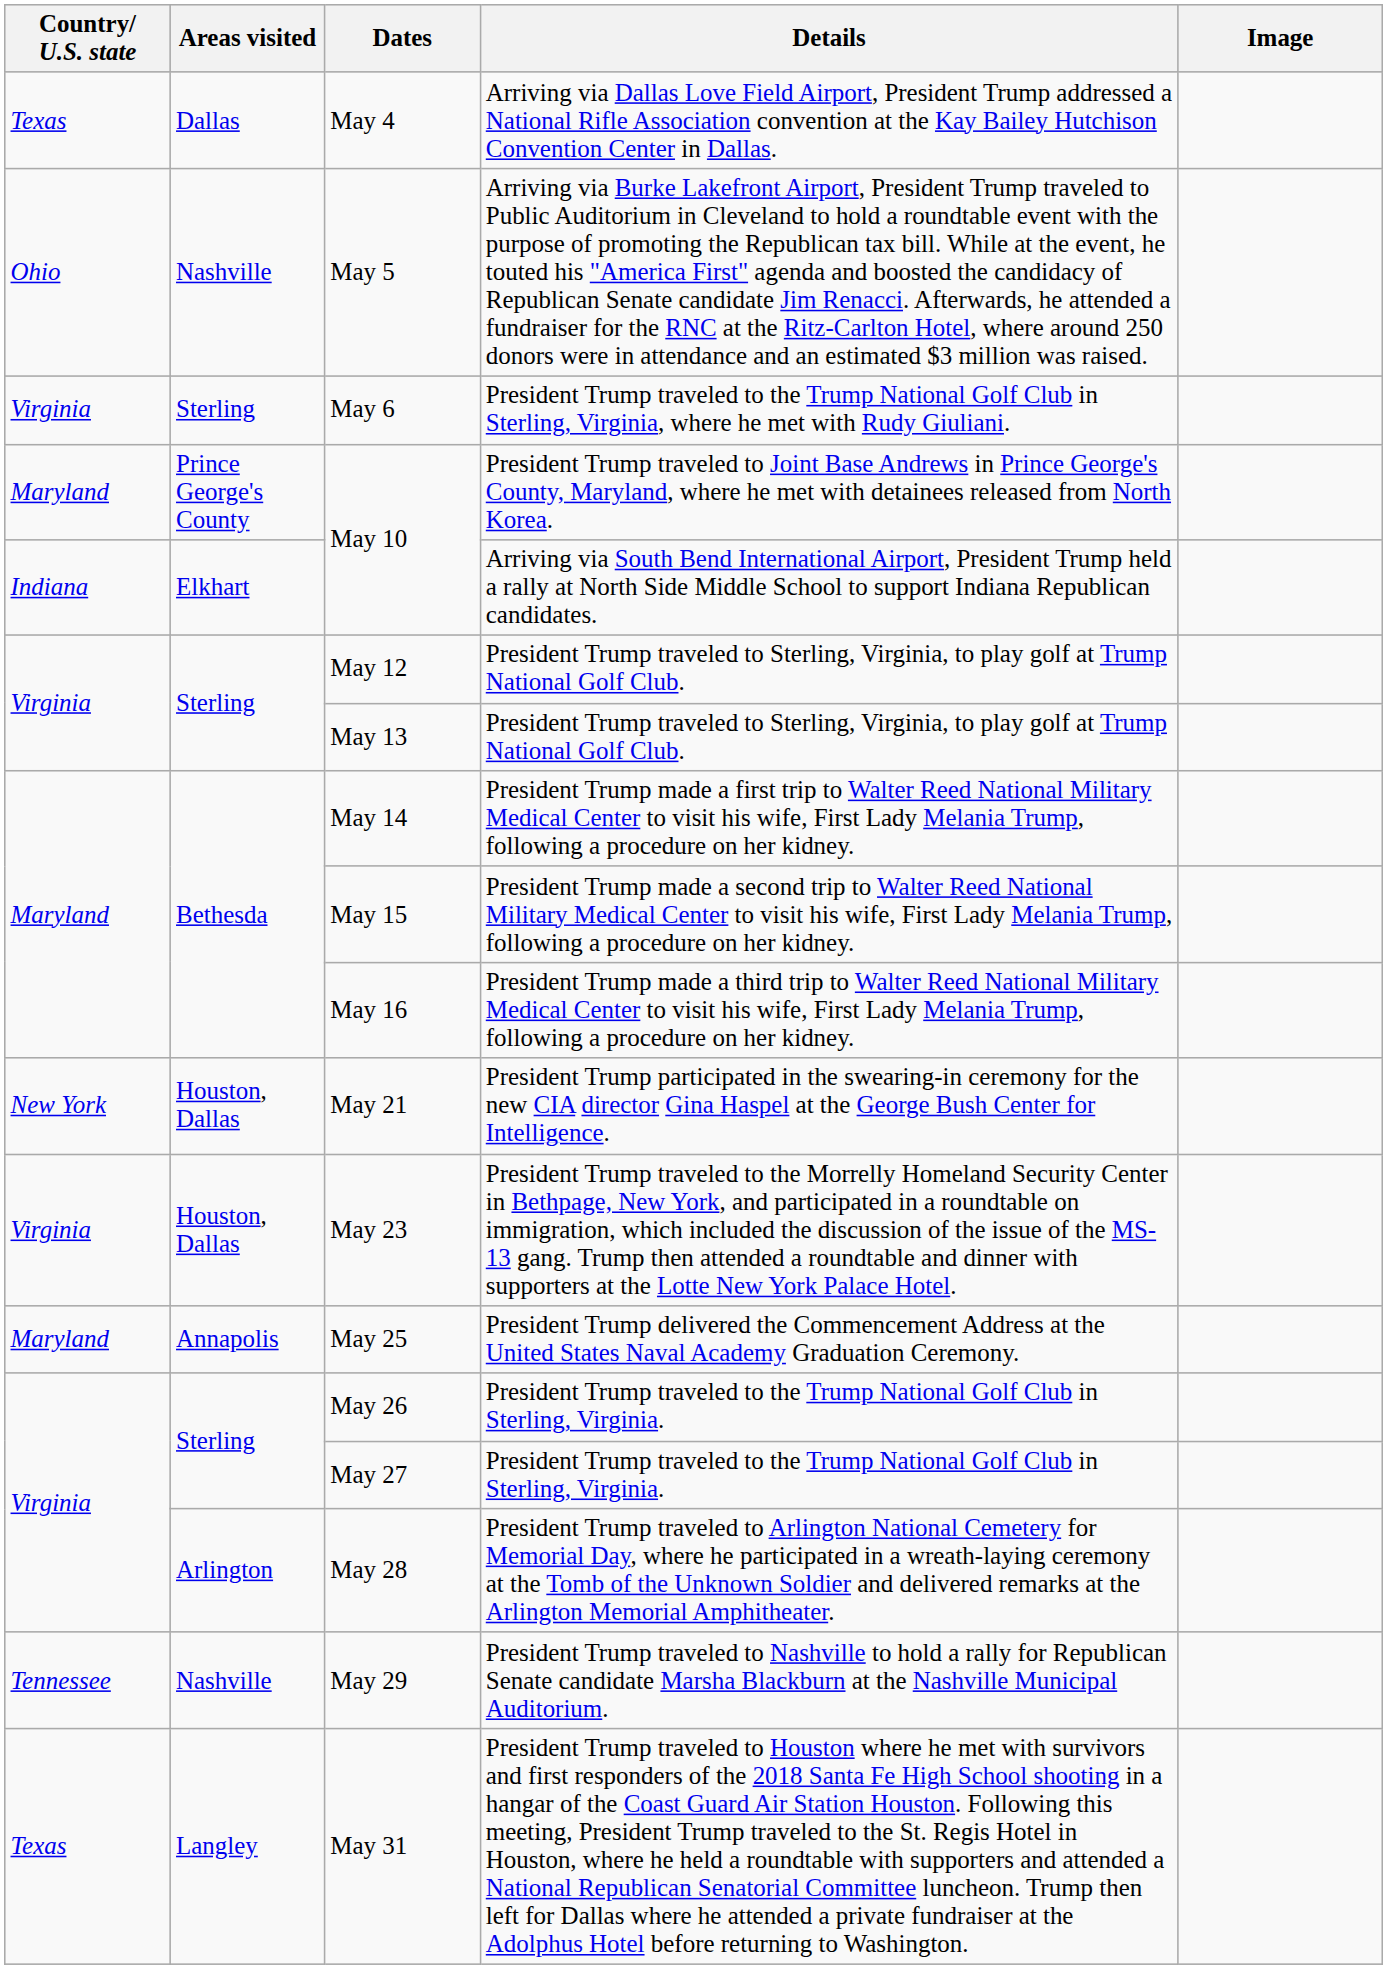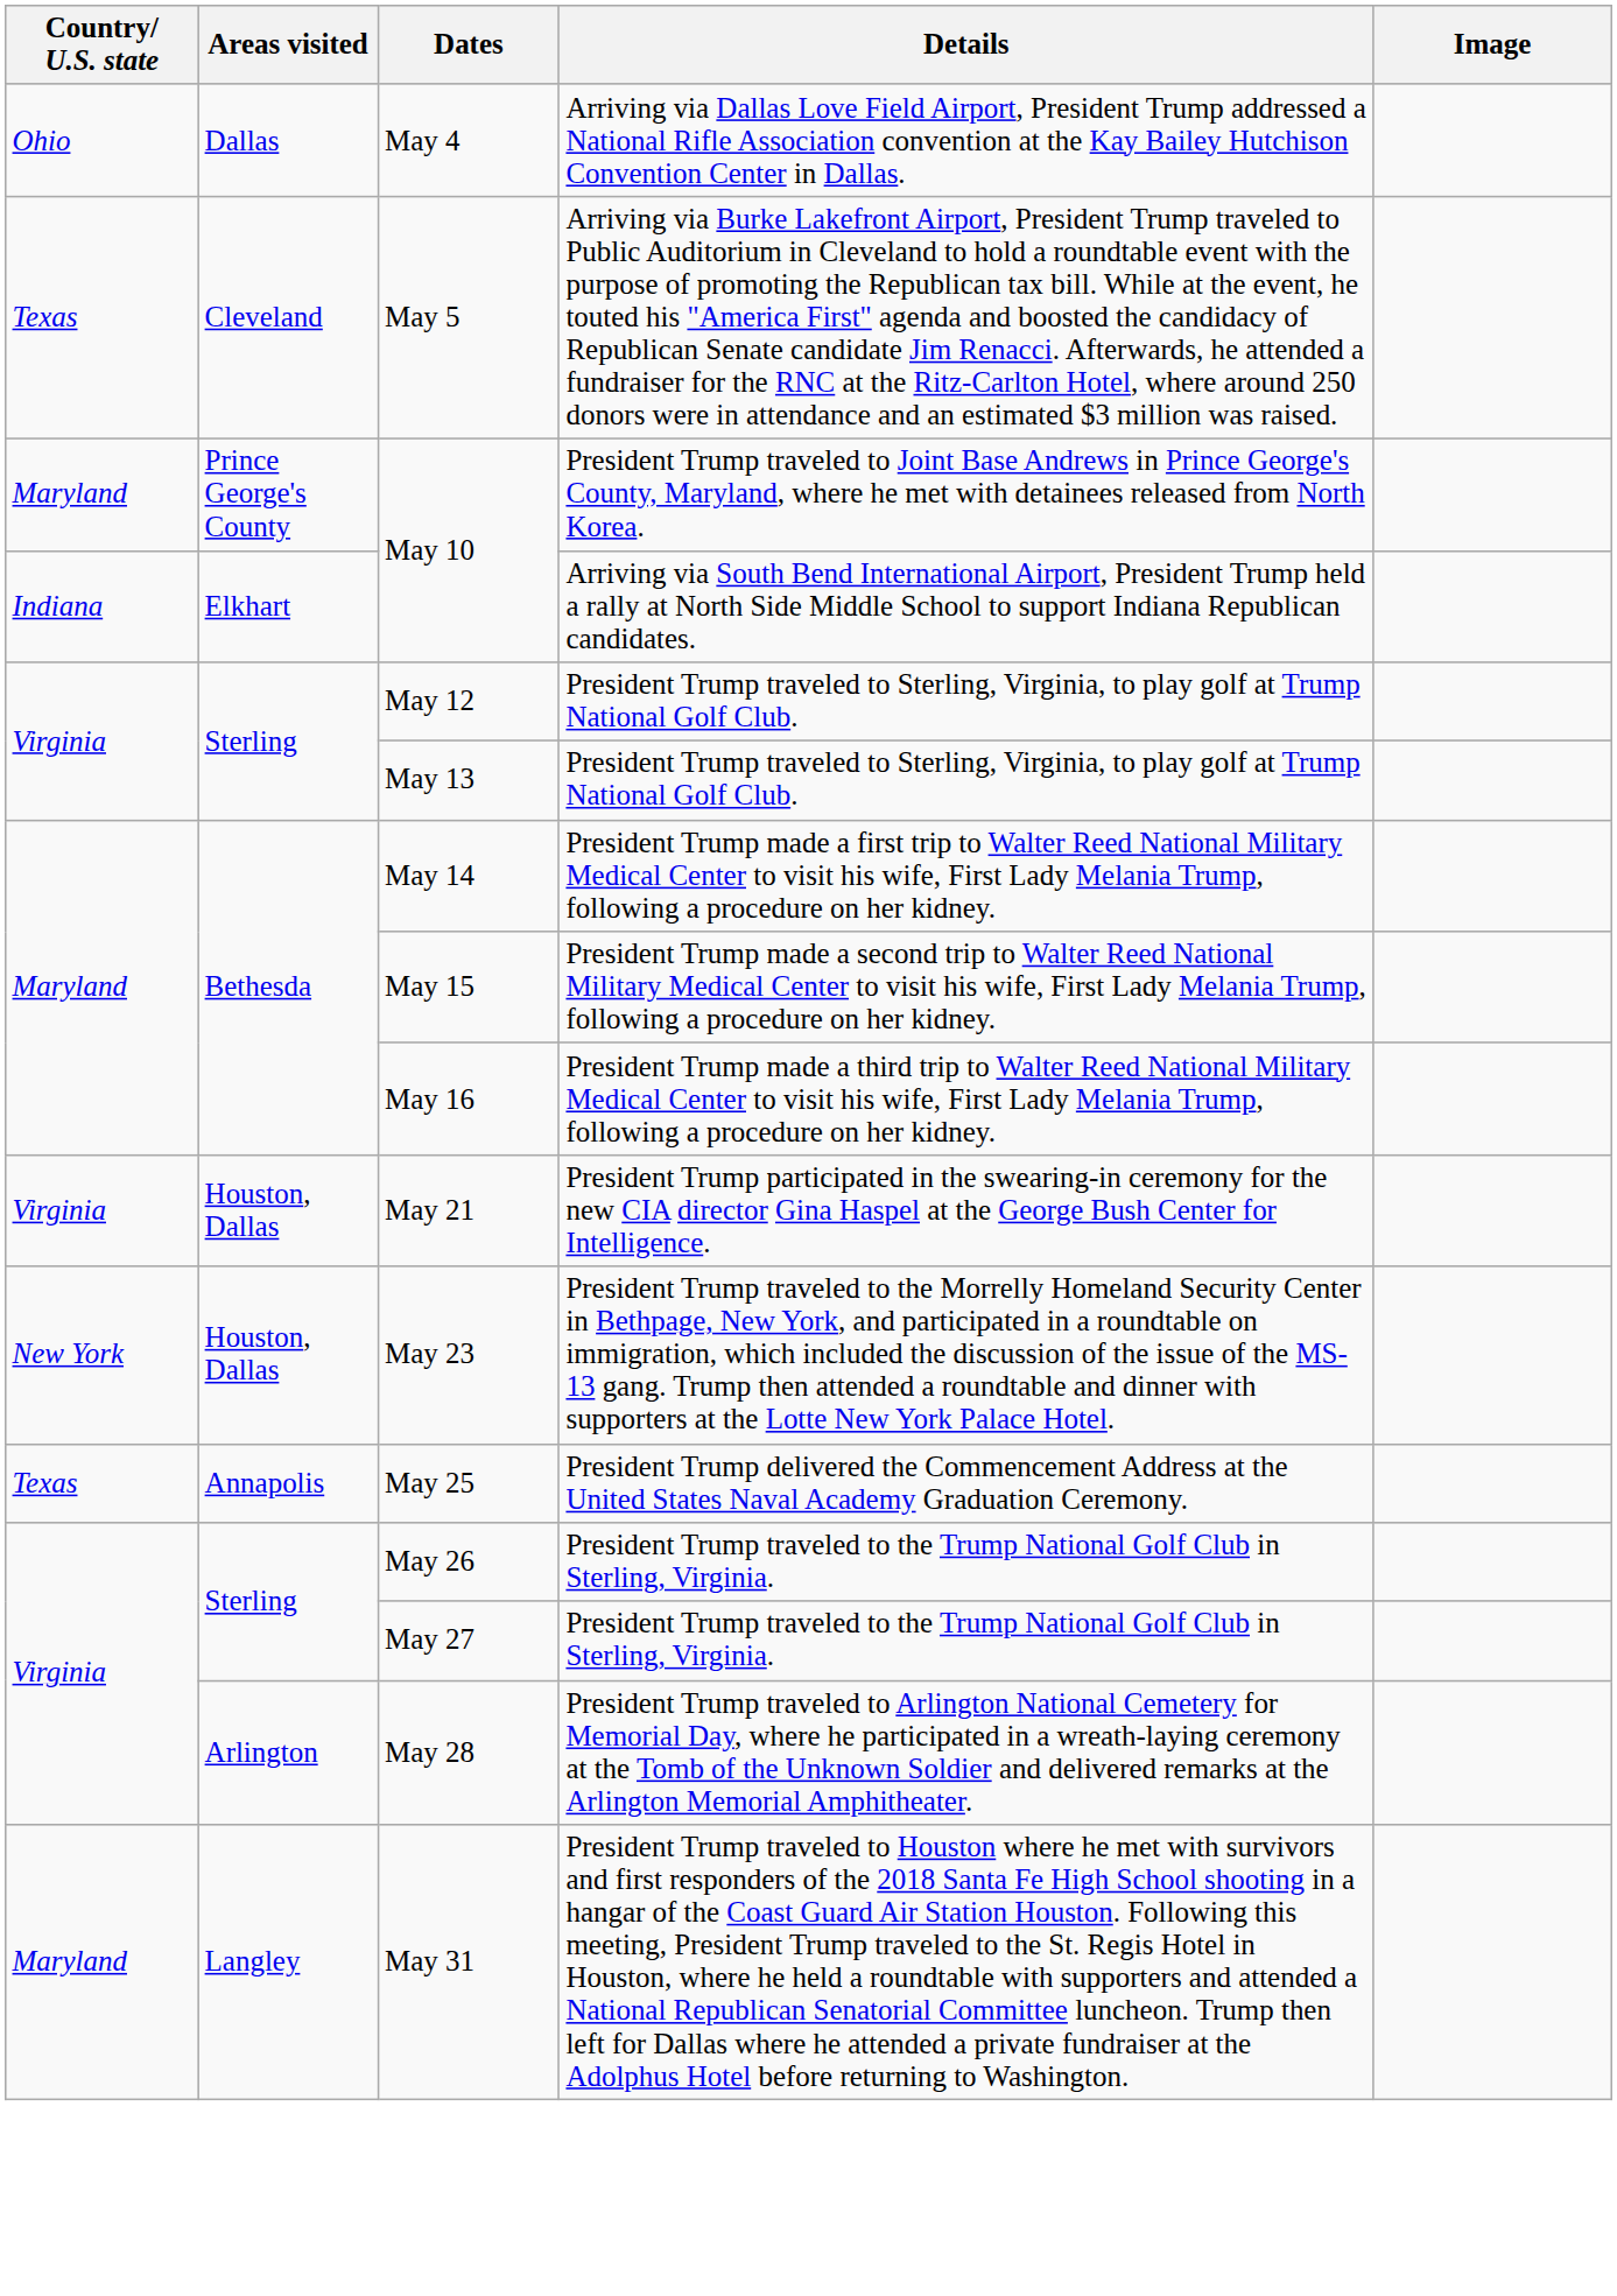 <table class="wikitable" style="margin: 1em auto 1em auto">
 <tr>
 <th width=110>Country/<br><em>U.S. state</em></th>
 <th width=100>Areas visited</th>
 <th width=110>Dates</th>
 <th width=550>Details</th>
 <th width=150>Image</th>
 </tr>
 <tr>
-<td> <em><a href='#'>Texas</a></em></td>
+<td> <em><a href='#'>Ohio</a></em></td>
 <td><a href='#'>Dallas</a></td>
 <td>May 4</td>
 <td>Arriving via <a href='#'>Dallas Love Field Airport</a>, President Trump addressed a <a href='#'>National Rifle Association</a> convention at the <a href='#'>Kay Bailey Hutchison Convention Center</a> in <a href='#'>Dallas</a>.</td>
 <td></td>
 </tr>
 <tr>
-<td> <em><a href='#'>Ohio</a></em></td>
-<td><a href='#'>Nashville</a></td>
+<td> <em><a href='#'>Texas</a></em></td>
+<td><a href='#'>Cleveland</a></td>
 <td>May 5</td>
 <td>Arriving via <a href='#'>Burke Lakefront Airport</a>, President Trump traveled to Public Auditorium in Cleveland to hold a roundtable event with the purpose of promoting the Republican tax bill. While at the event, he touted his <a href='#'>"America First"</a> agenda and boosted the candidacy of Republican Senate candidate <a href='#'>Jim Renacci</a>. Afterwards, he attended a fundraiser for the <a href='#'>RNC</a> at the <a href='#'>Ritz-Carlton Hotel</a>, where around 250 donors were in attendance and an estimated $3 million was raised.</td>
-<td></td>
-</tr>
-<tr>
-<td> <em><a href='#'>Virginia</a></em></td>
-<td><a href='#'>Sterling</a></td>
-<td>May 6</td>
-<td>President Trump traveled to the <a href='#'>Trump National Golf Club</a> in <a href='#'>Sterling, Virginia</a>, where he met with <a href='#'>Rudy Giuliani</a>.</td>
 <td></td>
 </tr>
 <tr>
 <td> <em><a href='#'>Maryland</a></em></td>
 <td><a href='#'>Prince George's County</a></td>
 <td rowspan="2">May 10</td>
 <td>President Trump traveled to <a href='#'>Joint Base Andrews</a> in <a href='#'>Prince George's County, Maryland</a>, where he met with detainees released from <a href='#'>North Korea</a>.</td>
 <td></td>
 </tr>
 <tr>
 <td> <em><a href='#'>Indiana</a></em></td>
 <td><a href='#'>Elkhart</a></td>
 <td>Arriving via <a href='#'>South Bend International Airport</a>, President Trump held a rally at North Side Middle School to support Indiana Republican candidates.</td>
 <td></td>
 </tr>
 <tr>
 <td rowspan="2"> <em><a href='#'>Virginia</a></em></td>
 <td rowspan="2"><a href='#'>Sterling</a></td>
 <td>May 12</td>
 <td>President Trump traveled to Sterling, Virginia, to play golf at <a href='#'>Trump National Golf Club</a>.</td>
 <td></td>
 </tr>
 <tr>
 <td>May 13</td>
 <td>President Trump traveled to Sterling, Virginia, to play golf at <a href='#'>Trump National Golf Club</a>.</td>
 <td></td>
 </tr>
 <tr>
 <td rowspan="3"> <em><a href='#'>Maryland</a></em></td>
 <td rowspan="3"><a href='#'>Bethesda</a></td>
 <td>May 14</td>
 <td>President Trump made a first trip to <a href='#'>Walter Reed National Military Medical Center</a> to visit his wife, First Lady <a href='#'>Melania Trump</a>, following a procedure on her kidney.</td>
 <td></td>
 </tr>
 <tr>
 <td>May 15</td>
 <td>President Trump made a second trip to <a href='#'>Walter Reed National Military Medical Center</a> to visit his wife, First Lady <a href='#'>Melania Trump</a>, following a procedure on her kidney.</td>
 <td></td>
 </tr>
 <tr>
 <td>May 16</td>
 <td>President Trump made a third trip to <a href='#'>Walter Reed National Military Medical Center</a> to visit his wife, First Lady <a href='#'>Melania Trump</a>, following a procedure on her kidney.</td>
 <td></td>
 </tr>
 <tr>
-<td> <em><a href='#'>New York</a></em></td>
+<td> <em><a href='#'>Virginia</a></em></td>
 <td><a href='#'>Houston</a>, <a href='#'>Dallas</a></td>
 <td>May 21</td>
 <td>President Trump participated in the swearing-in ceremony for the new <a href='#'>CIA</a> <a href='#'>director</a> <a href='#'>Gina Haspel</a> at the <a href='#'>George Bush Center for Intelligence</a>.</td>
 <td></td>
 </tr>
 <tr>
-<td> <em><a href='#'>Virginia</a></em></td>
+<td> <em><a href='#'>New York</a></em></td>
 <td><a href='#'>Houston</a>, <a href='#'>Dallas</a></td>
 <td>May 23</td>
 <td>President Trump traveled to the Morrelly Homeland Security Center in <a href='#'>Bethpage, New York</a>, and participated in a roundtable on immigration, which included the discussion of the issue of the <a href='#'>MS-13</a> gang. Trump then attended a roundtable and dinner with supporters at the <a href='#'>Lotte New York Palace Hotel</a>.</td>
 <td></td>
 </tr>
 <tr>
-<td> <em><a href='#'>Maryland</a></em></td>
+<td> <em><a href='#'>Texas</a></em></td>
 <td><a href='#'>Annapolis</a></td>
 <td>May 25</td>
 <td>President Trump delivered the Commencement Address at the <a href='#'>United States Naval Academy</a> Graduation Ceremony.</td>
 <td></td>
 </tr>
 <tr>
 <td rowspan="3"> <em><a href='#'>Virginia</a></em></td>
 <td rowspan="2"><a href='#'>Sterling</a></td>
 <td>May 26</td>
 <td>President Trump traveled to the <a href='#'>Trump National Golf Club</a> in <a href='#'>Sterling, Virginia</a>.</td>
 <td></td>
 </tr>
 <tr>
 <td>May 27</td>
 <td>President Trump traveled to the <a href='#'>Trump National Golf Club</a> in <a href='#'>Sterling, Virginia</a>.</td>
 <td></td>
 </tr>
 <tr>
 <td><a href='#'>Arlington</a></td>
 <td>May 28</td>
 <td>President Trump traveled to <a href='#'>Arlington National Cemetery</a> for <a href='#'>Memorial Day</a>, where he participated in a wreath-laying ceremony at the <a href='#'>Tomb of the Unknown Soldier</a> and delivered remarks at the <a href='#'>Arlington Memorial Amphitheater</a>.</td>
 <td></td>
 </tr>
 <tr>
-<td> <em><a href='#'>Tennessee</a></em></td>
-<td><a href='#'>Nashville</a></td>
-<td>May 29</td>
-<td>President Trump traveled to <a href='#'>Nashville</a> to hold a rally for Republican Senate candidate <a href='#'>Marsha Blackburn</a> at the <a href='#'>Nashville Municipal Auditorium</a>.</td>
-<td></td>
-</tr>
-<tr>
-<td> <em><a href='#'>Texas</a></em></td>
+<td> <em><a href='#'>Maryland</a></em></td>
 <td><a href='#'>Langley</a></td>
 <td>May 31</td>
 <td>President Trump traveled to <a href='#'>Houston</a> where he met with survivors and first responders of the <a href='#'>2018 Santa Fe High School shooting</a> in a hangar of the <a href='#'>Coast Guard Air Station Houston</a>. Following this meeting, President Trump traveled to the St. Regis Hotel in Houston, where he held a roundtable with supporters and attended a <a href='#'>National Republican Senatorial Committee</a> luncheon. Trump then left for Dallas where he attended a private fundraiser at the <a href='#'>Adolphus Hotel</a> before returning to Washington.</td>
 <td></td>
 </tr>
 </table>
